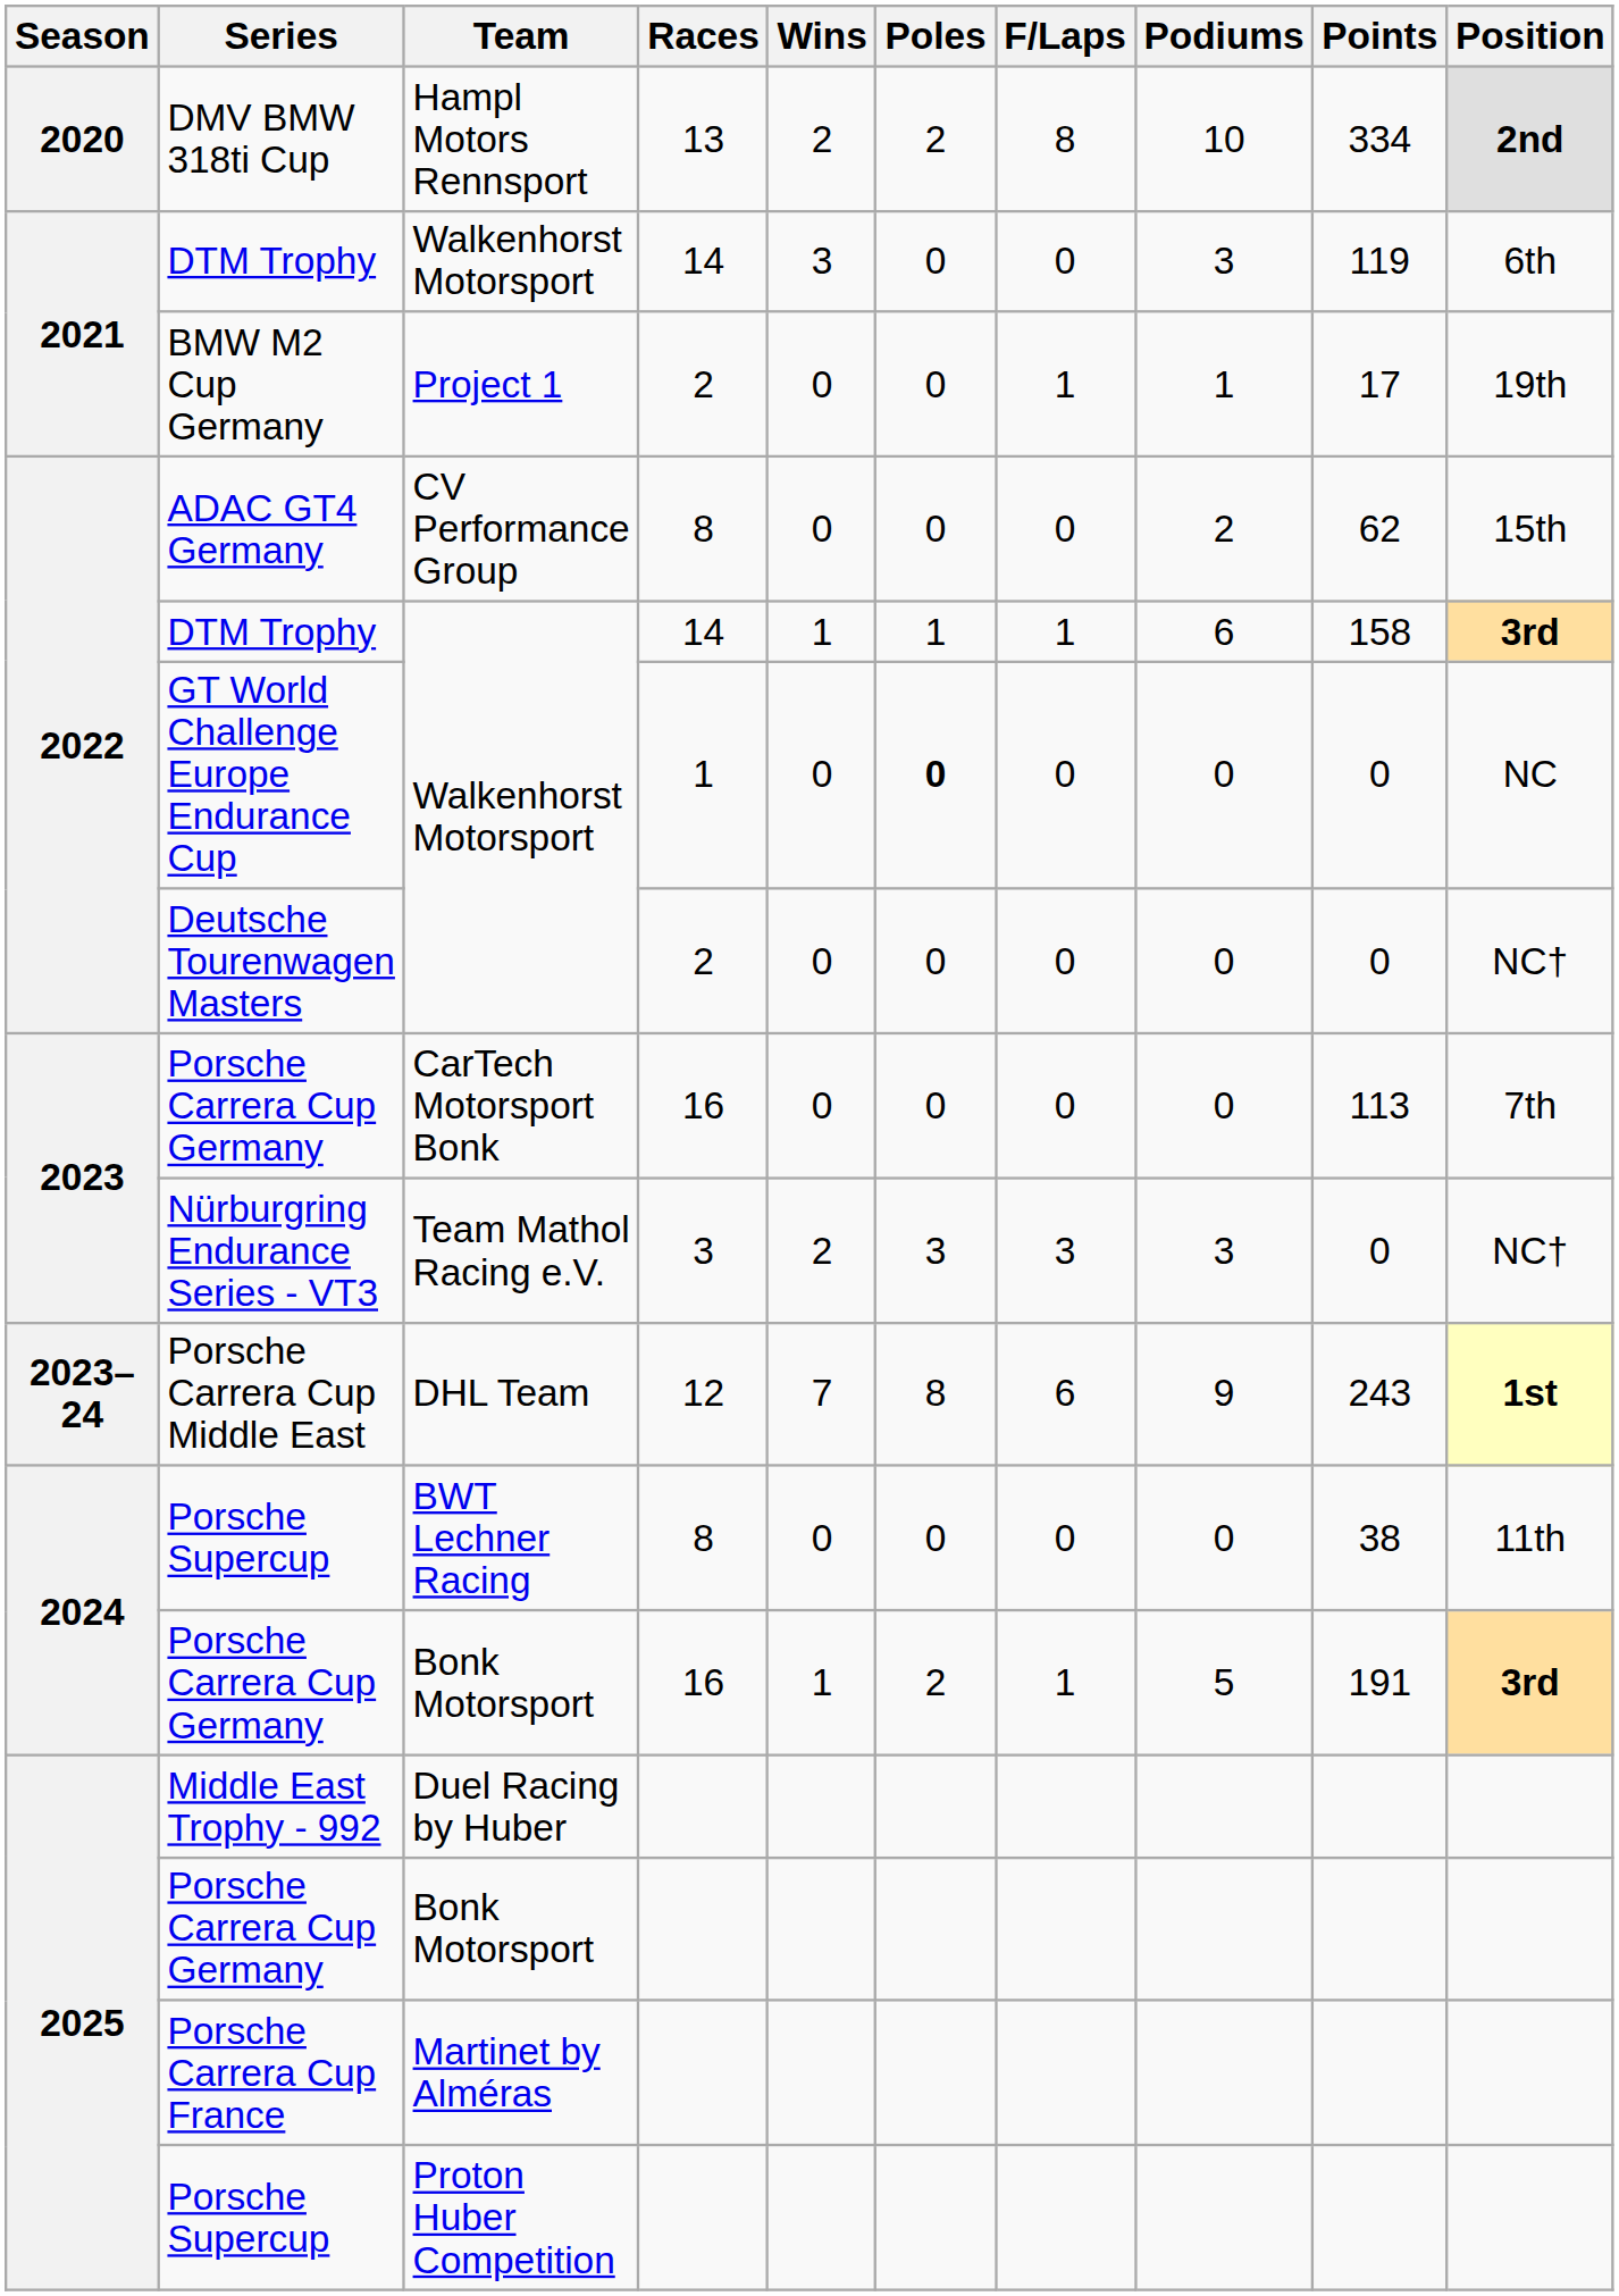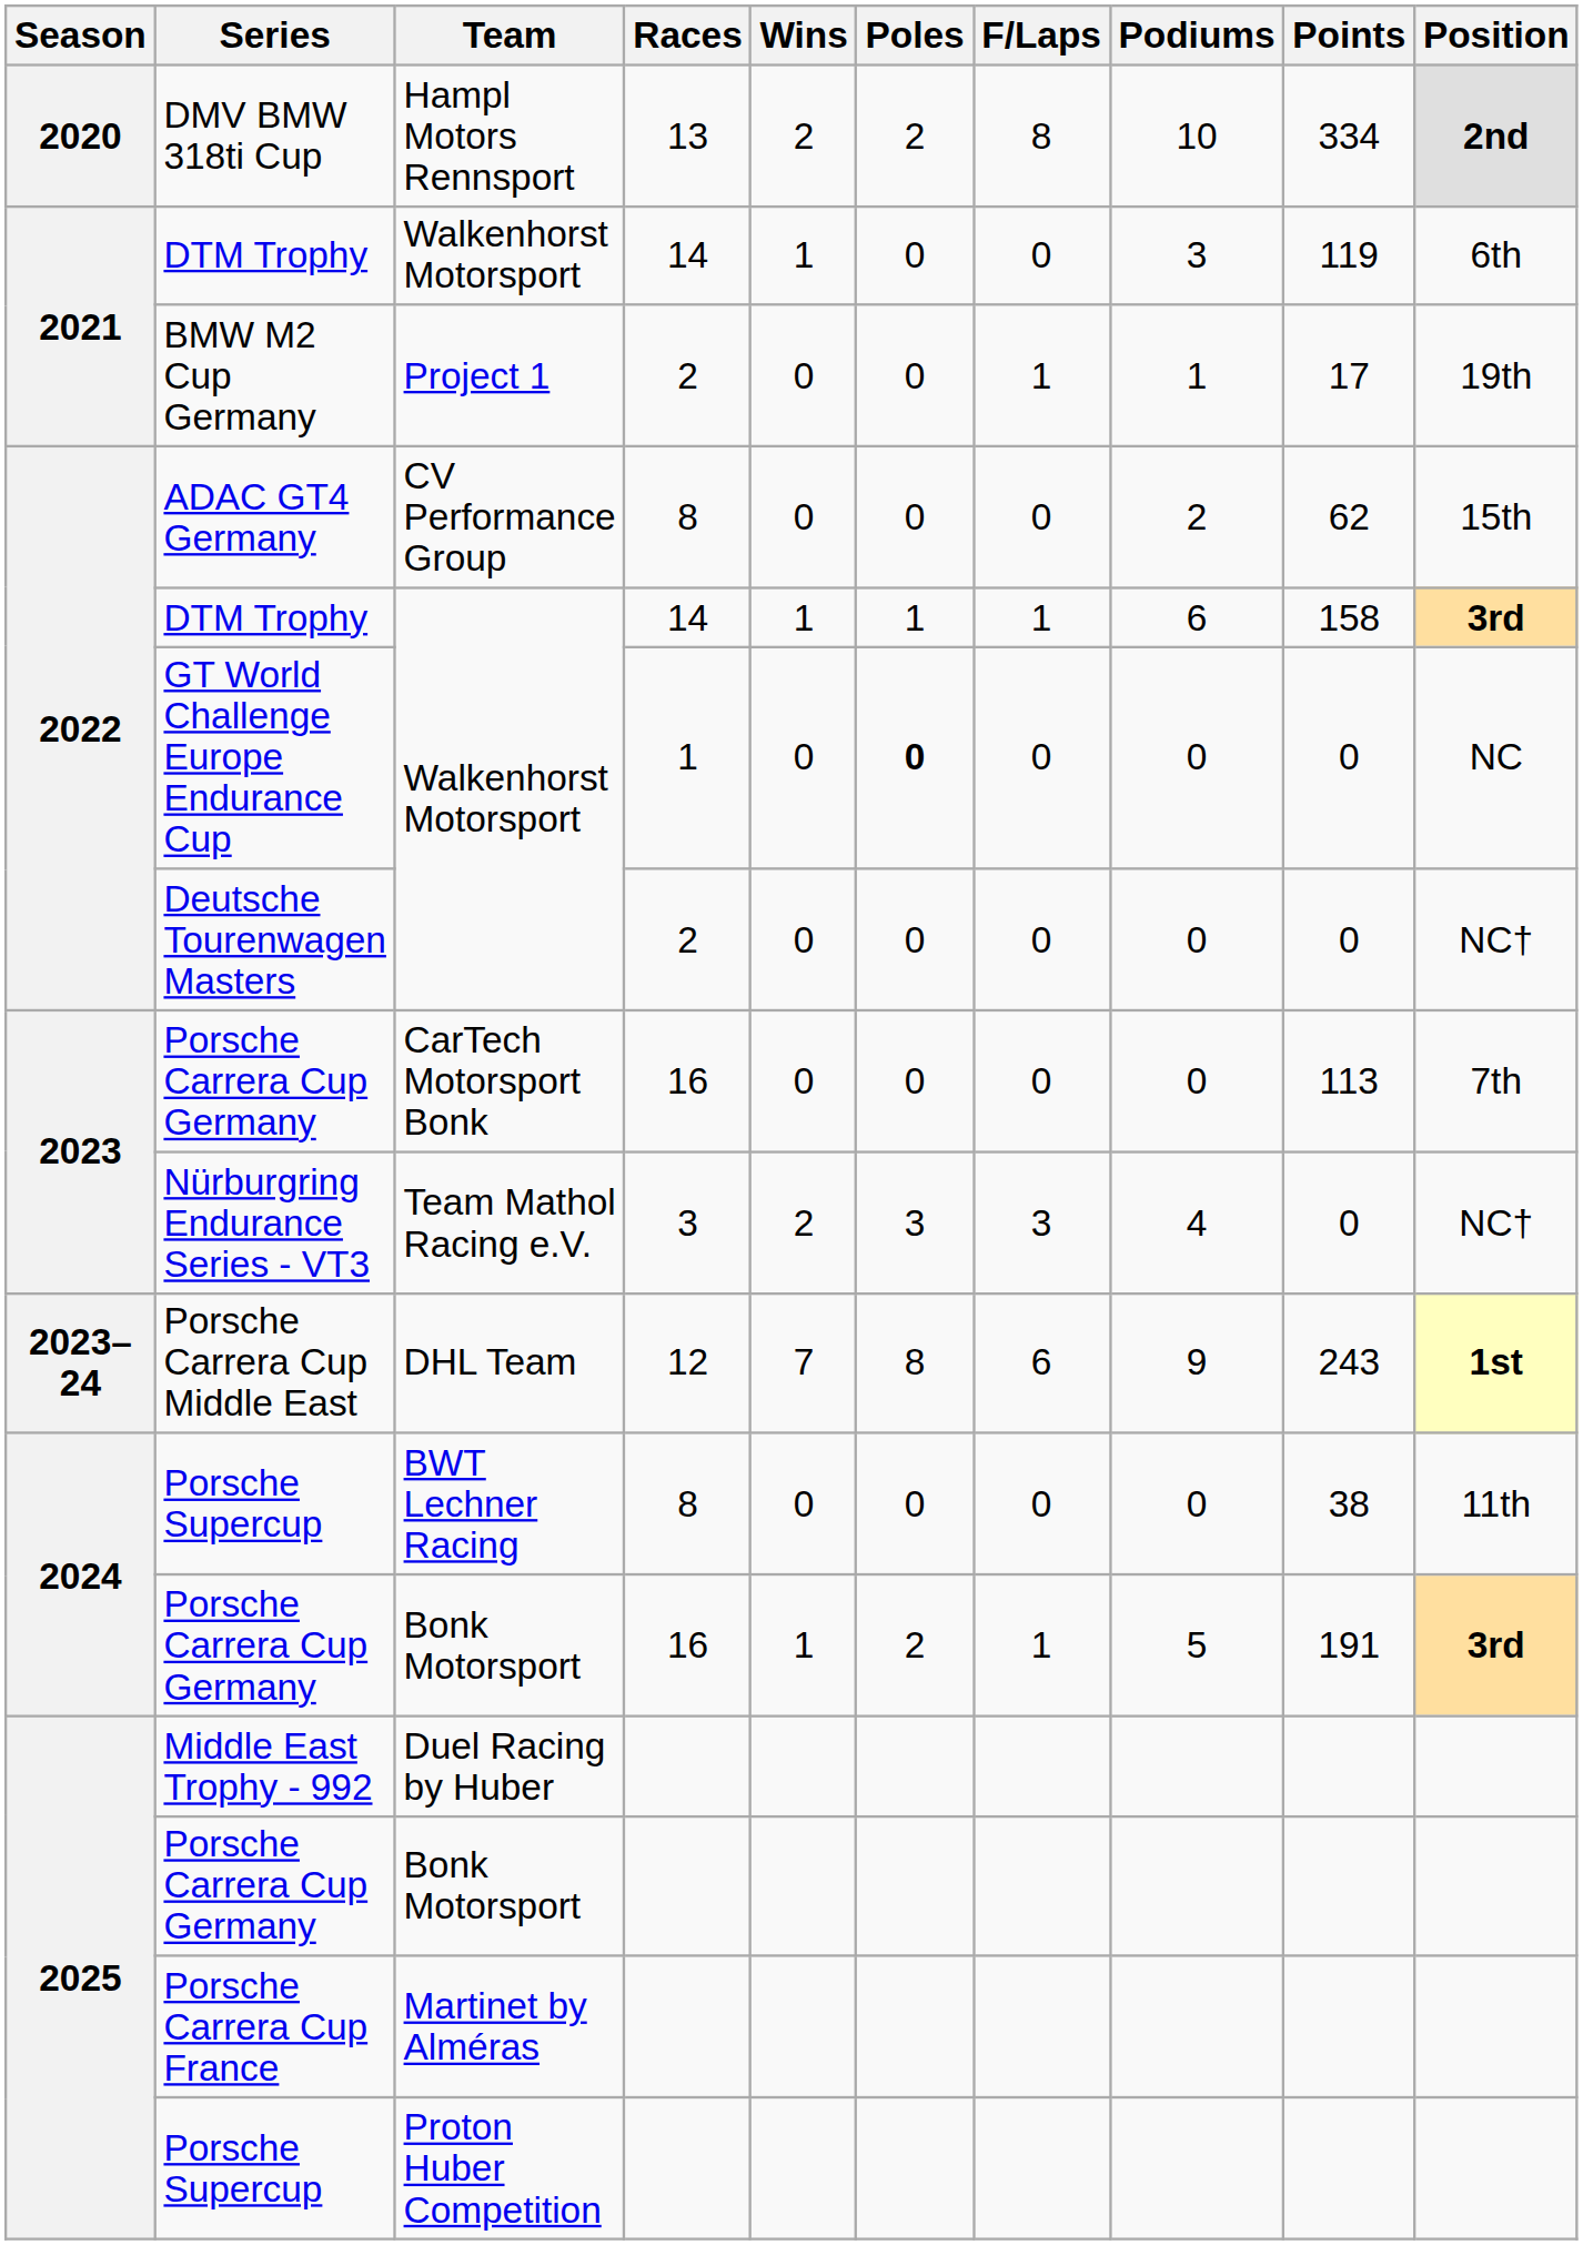 <table class="wikitable" style="font-size: 90%; text-align:center">
 <tr>
 <th>Season</th>
 <th>Series</th>
 <th>Team</th>
 <th>Races</th>
 <th>Wins</th>
 <th>Poles</th>
 <th>F/Laps</th>
 <th>Podiums</th>
 <th>Points</th>
 <th>Position</th>
 </tr>
 <tr>
 <th>2020</th>
 <td align="left">DMV BMW 318ti Cup</td>
 <td align="left">Hampl Motors Rennsport</td>
 <td>13</td>
 <td>2</td>
 <td>2</td>
 <td>8</td>
 <td>10</td>
 <td>334</td>
 <td style="background:#DFDFDF;"><strong>2nd</strong></td>
 </tr>
 <tr>
 <th rowspan="2">2021</th>
 <td align="left"><a href='#'>DTM Trophy</a></td>
 <td align="left">Walkenhorst Motorsport</td>
 <td>14</td>
-<td>3</td>
+<td>1</td>
 <td>0</td>
 <td>0</td>
 <td>3</td>
 <td>119</td>
 <td>6th</td>
 </tr>
 <tr>
 <td align="left">BMW M2 Cup Germany</td>
 <td align="left"><a href='#'>Project 1</a></td>
 <td>2</td>
 <td>0</td>
 <td>0</td>
 <td>1</td>
 <td>1</td>
 <td>17</td>
 <td>19th</td>
 </tr>
 <tr>
 <th rowspan="4">2022</th>
 <td align="left"><a href='#'>ADAC GT4 Germany</a></td>
 <td align="left">CV Performance Group</td>
 <td>8</td>
 <td>0</td>
 <td>0</td>
 <td>0</td>
 <td>2</td>
 <td>62</td>
 <td>15th</td>
 </tr>
 <tr>
 <td align="left"><a href='#'>DTM Trophy</a></td>
 <td rowspan="3" align="left">Walkenhorst Motorsport</td>
 <td>14</td>
 <td>1</td>
 <td>1</td>
 <td>1</td>
 <td>6</td>
 <td>158</td>
 <td style="background:#FFDF9F;"><strong>3rd</strong></td>
 </tr>
 <tr>
 <td align="left"><a href='#'>GT World Challenge Europe Endurance Cup</a></td>
 <td>1</td>
 <td>0</td>
 <td><strong>0</strong></td>
 <td>0</td>
 <td>0</td>
 <td>0</td>
 <td>NC</td>
 </tr>
 <tr>
 <td align="left"><a href='#'>Deutsche Tourenwagen Masters</a></td>
 <td>2</td>
 <td>0</td>
 <td>0</td>
 <td>0</td>
 <td>0</td>
 <td>0</td>
 <td>NC†</td>
 </tr>
 <tr>
 <th rowspan="2">2023</th>
 <td align=left><a href='#'>Porsche Carrera Cup Germany</a></td>
 <td align=left>CarTech Motorsport Bonk</td>
 <td>16</td>
 <td>0</td>
 <td>0</td>
 <td>0</td>
 <td>0</td>
 <td>113</td>
 <td>7th</td>
 </tr>
 <tr>
 <td align=left><a href='#'>Nürburgring Endurance Series - VT3</a></td>
 <td align=left>Team Mathol Racing e.V.</td>
 <td>3</td>
 <td>2</td>
 <td>3</td>
 <td>3</td>
-<td>3</td>
+<td>4</td>
 <td>0</td>
 <td>NC†</td>
 </tr>
 <tr>
 <th>2023–24</th>
 <td align="left">Porsche Carrera Cup Middle East</td>
 <td align="left">DHL Team</td>
 <td>12</td>
 <td>7</td>
 <td>8</td>
 <td>6</td>
 <td>9</td>
 <td>243</td>
 <td style="background:#FFFFBF;"><strong>1st</strong></td>
 </tr>
 <tr>
 <th rowspan="2">2024</th>
 <td align=left><a href='#'>Porsche Supercup</a></td>
 <td align=left><a href='#'>BWT Lechner Racing</a></td>
 <td>8</td>
 <td>0</td>
 <td>0</td>
 <td>0</td>
 <td>0</td>
 <td>38</td>
 <td>11th</td>
 </tr>
 <tr>
 <td align=left><a href='#'>Porsche Carrera Cup Germany</a></td>
 <td align=left>Bonk Motorsport</td>
 <td>16</td>
 <td>1</td>
 <td>2</td>
 <td>1</td>
 <td>5</td>
 <td>191</td>
 <td style="background:#FFDF9F;"><strong>3rd</strong></td>
 </tr>
 <tr>
 <th rowspan="4">2025</th>
 <td align=left><a href='#'>Middle East Trophy - 992</a></td>
 <td align=left>Duel Racing by Huber</td>
 <td></td>
 <td></td>
 <td></td>
 <td></td>
 <td></td>
 <td></td>
 <td></td>
 </tr>
 <tr>
 <td align=left><a href='#'>Porsche Carrera Cup Germany</a></td>
 <td align=left>Bonk Motorsport</td>
 <td></td>
 <td></td>
 <td></td>
 <td></td>
 <td></td>
 <td></td>
 <td></td>
 </tr>
 <tr>
 <td align=left><a href='#'>Porsche Carrera Cup France</a></td>
 <td align=left><a href='#'>Martinet by Alméras</a></td>
 <td></td>
 <td></td>
 <td></td>
 <td></td>
 <td></td>
 <td></td>
 <td></td>
 </tr>
 <tr>
 <td align=left><a href='#'>Porsche Supercup</a></td>
 <td align=left><a href='#'>Proton Huber Competition</a></td>
 <td></td>
 <td></td>
 <td></td>
 <td></td>
 <td></td>
 <td></td>
 <td></td>
 </tr>
 </table>
